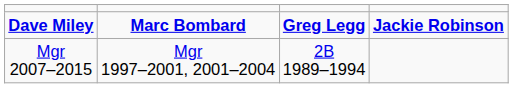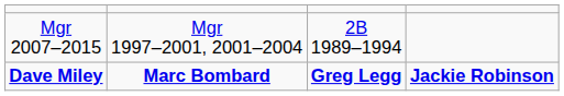 <table class="wikitable" style="text-align:center;">
 <tr>
 <td></td>
 <td></td>
 <td></td>
 <td></td>
 </tr>
 <tr>
+<td><a href='#'>Mgr</a><br> 2007–2015<br> </td>
+<td><a href='#'>Mgr</a> <br> 1997–2001, 2001–2004<br> </td>
+<td><a href='#'>2B</a> <br> 1989–1994 <br> </td>
+<td></td>
+</tr>
+<tr>
 <td><strong><a href='#'>Dave Miley</a></strong></td>
 <td><strong><a href='#'>Marc Bombard</a></strong></td>
 <td><strong><a href='#'>Greg Legg</a></strong></td>
 <td><strong><a href='#'>Jackie Robinson</a></strong></td>
 </tr>
-<tr>
-<td><a href='#'>Mgr</a><br> 2007–2015<br> </td>
-<td><a href='#'>Mgr</a> <br> 1997–2001, 2001–2004<br> </td>
-<td><a href='#'>2B</a> <br> 1989–1994 <br> </td>
-<td></td>
-</tr>
 </table>
